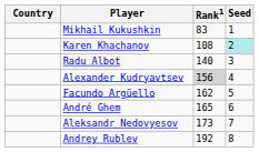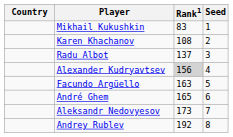 <table class="sortable wikitable">
 <tr>
 <th width="70">Country</th>
 <th width="175">Player</th>
 <th>Rank<sup>1</sup></th>
 <th>Seed</th>
 </tr>
 <tr>
 <td></td>
 <td><a href='#'>Mikhail Kukushkin</a></td>
 <td>83</td>
 <td>1</td>
 </tr>
 <tr>
 <td></td>
 <td><a href='#'>Karen Khachanov</a></td>
 <td>108</td>
-<td style="background: paleturquoise;">2</td>
+<td>2</td>
 </tr>
 <tr>
 <td></td>
 <td><a href='#'>Radu Albot</a></td>
-<td>140</td>
+<td>137</td>
 <td>3</td>
 </tr>
 <tr>
 <td></td>
 <td><a href='#'>Alexander Kudryavtsev</a></td>
 <td style="background: lightgrey;">156</td>
 <td>4</td>
 </tr>
 <tr>
 <td></td>
 <td><a href='#'>Facundo Argüello</a></td>
-<td>162</td>
+<td>163</td>
 <td>5</td>
 </tr>
 <tr>
 <td></td>
 <td><a href='#'>André Ghem</a></td>
 <td>165</td>
 <td>6</td>
 </tr>
 <tr>
 <td></td>
 <td><a href='#'>Aleksandr Nedovyesov</a></td>
 <td>173</td>
 <td>7</td>
 </tr>
 <tr>
 <td></td>
 <td><a href='#'>Andrey Rublev</a></td>
 <td>192</td>
 <td>8</td>
 </tr>
 </table>
